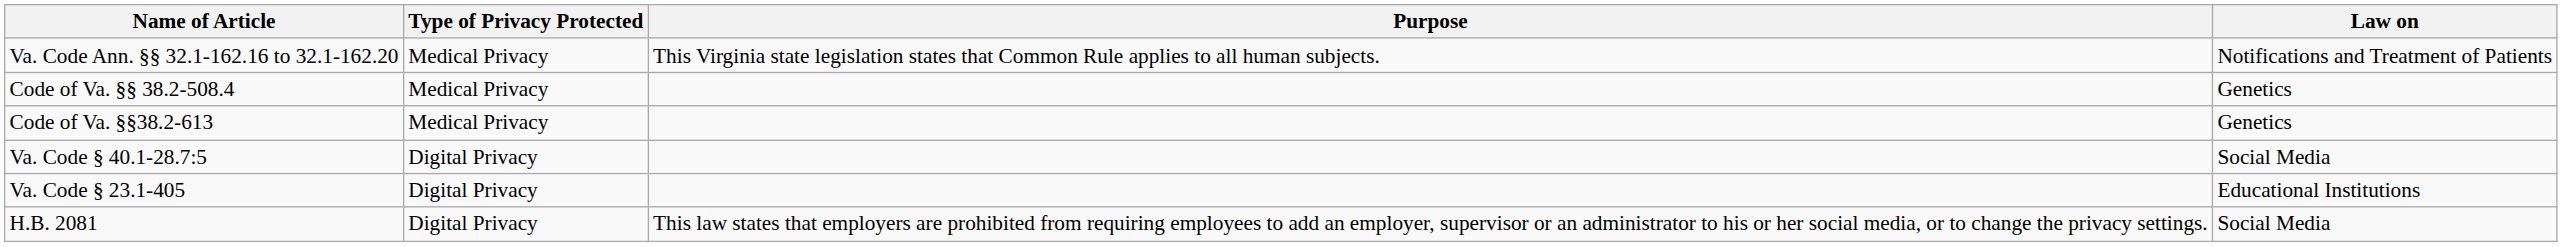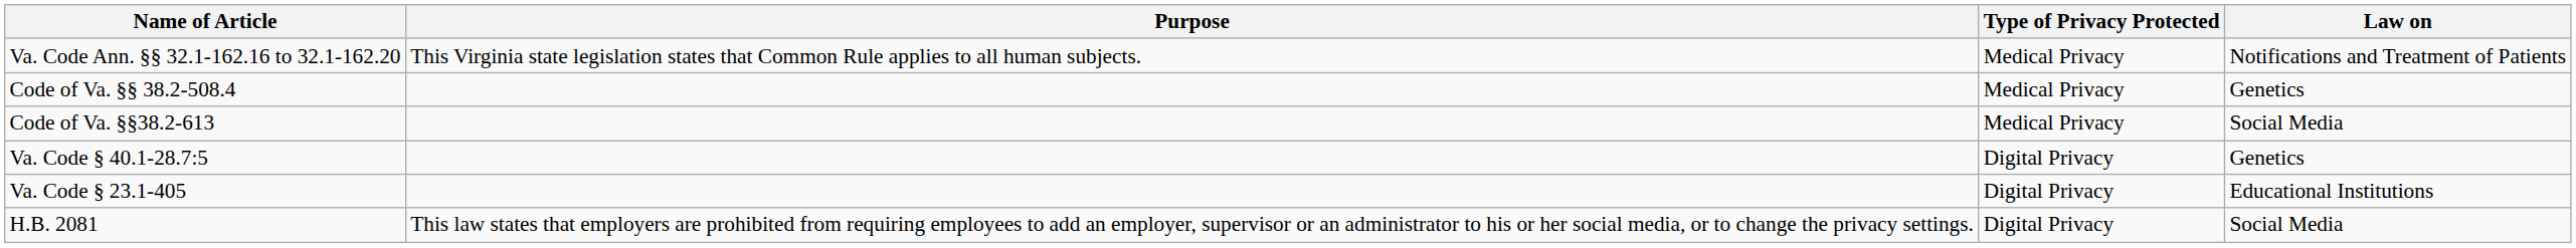 <table class="wikitable">
 <tr>
 <th>Name of Article</th>
+<th>Purpose</th>
 <th>Type of Privacy Protected</th>
-<th>Purpose</th>
 <th>Law on</th>
 </tr>
 <tr>
 <td>Va. Code Ann. §§ 32.1-162.16 to 32.1-162.20</td>
+<td>This Virginia state legislation states that Common Rule applies to all human subjects.</td>
 <td>Medical Privacy</td>
-<td>This Virginia state legislation states that Common Rule applies to all human subjects.</td>
 <td>Notifications and Treatment of Patients</td>
 </tr>
 <tr>
 <td>Code of Va. §§ 38.2-508.4</td>
+<td></td>
 <td>Medical Privacy</td>
-<td></td>
 <td>Genetics</td>
 </tr>
 <tr>
 <td>Code of Va. §§38.2-613</td>
+<td></td>
 <td>Medical Privacy</td>
+<td>Social Media</td>
+</tr>
+<tr>
+<td>Va. Code § 40.1-28.7:5</td>
 <td></td>
+<td>Digital Privacy</td>
 <td>Genetics</td>
 </tr>
 <tr>
-<td>Va. Code § 40.1-28.7:5</td>
+<td>Va. Code § 23.1-405</td>
+<td></td>
 <td>Digital Privacy</td>
-<td></td>
-<td>Social Media</td>
-</tr>
-<tr>
-<td>Va. Code § 23.1-405</td>
-<td>Digital Privacy</td>
-<td></td>
 <td>Educational Institutions</td>
 </tr>
 <tr>
 <td>H.B. 2081</td>
+<td>This law states that employers are prohibited from requiring employees to add an employer, supervisor or an administrator to his or her social media, or to change the privacy settings.</td>
 <td>Digital Privacy</td>
-<td>This law states that employers are prohibited from requiring employees to add an employer, supervisor or an administrator to his or her social media, or to change the privacy settings.</td>
 <td>Social Media</td>
 </tr>
 </table>
